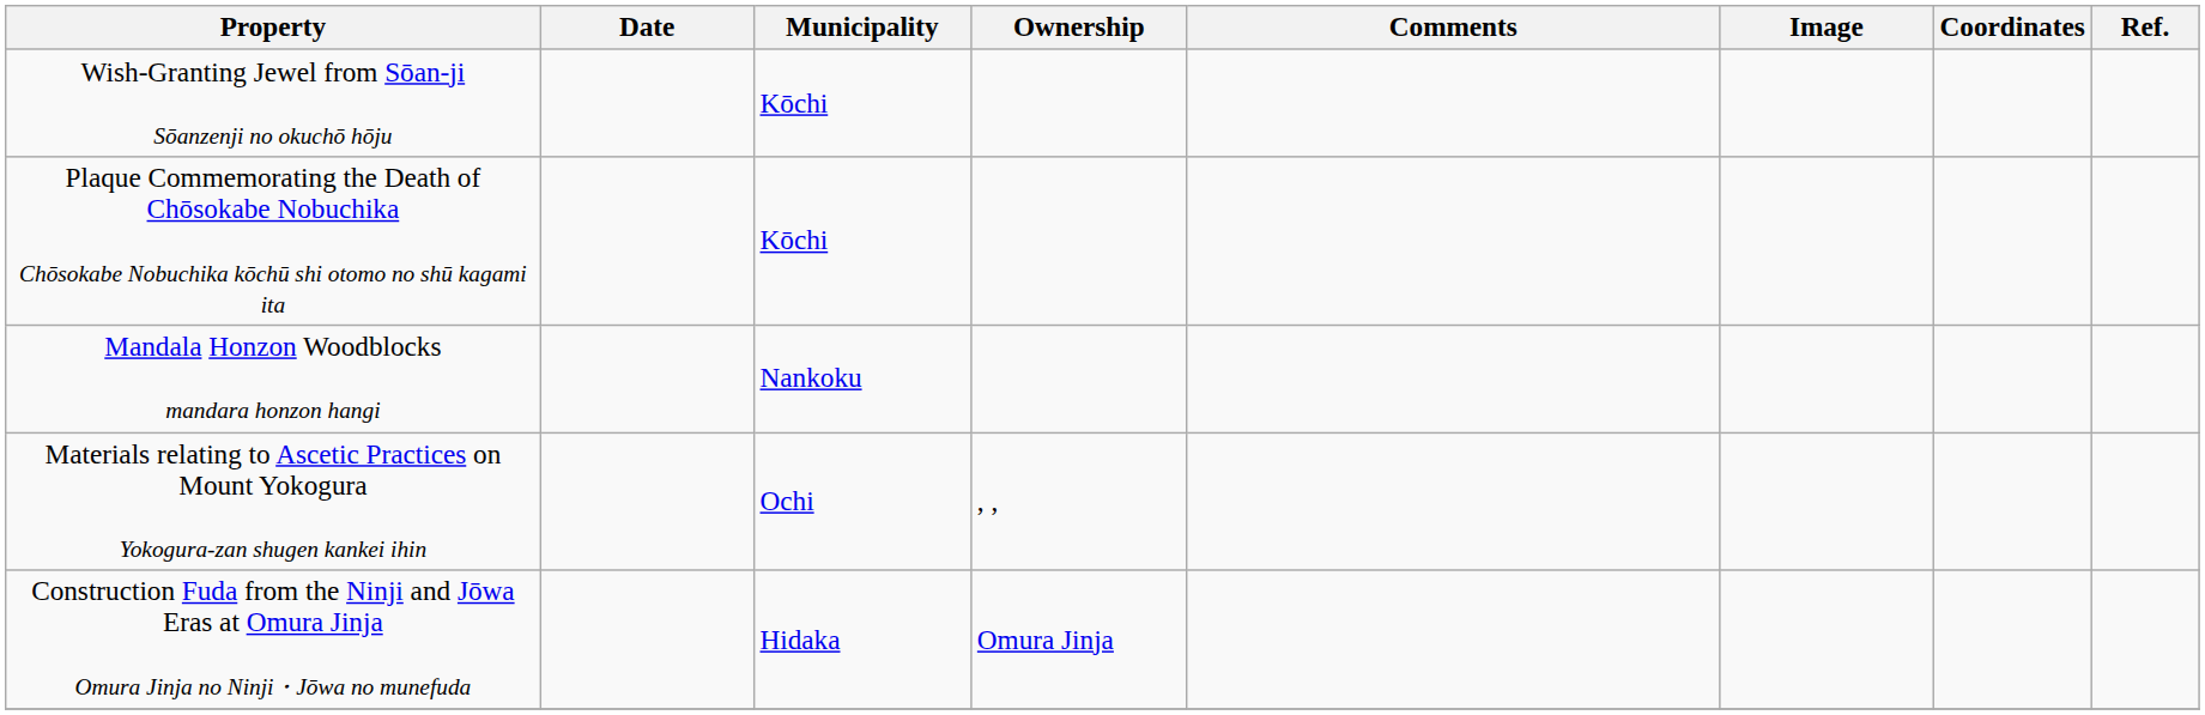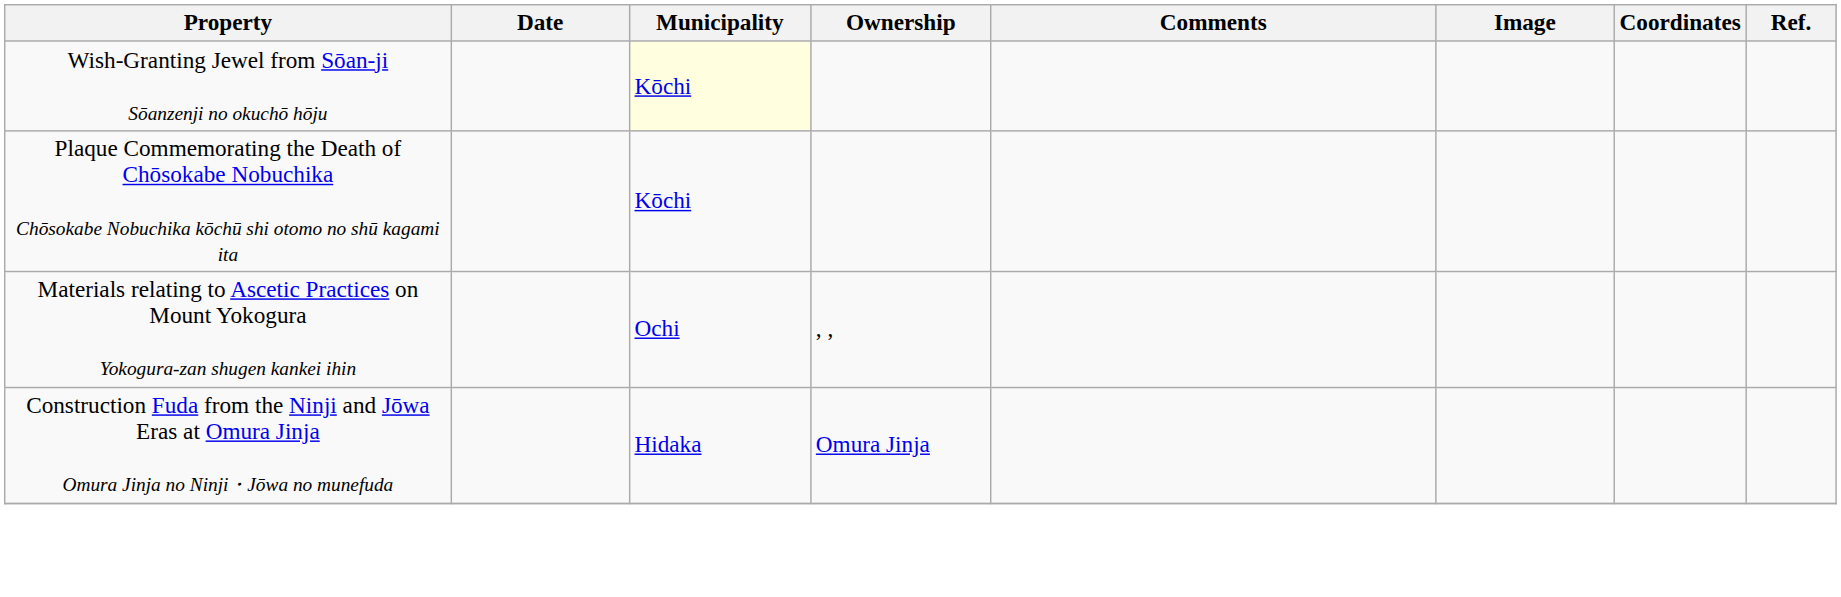 <table class="wikitable sortable"  style="width:100%;">
 <tr>
 <th width="25%" align="left">Property</th>
 <th width="10%" align="left">Date</th>
 <th width="10%" align="left">Municipality</th>
 <th width="10%" align="left">Ownership</th>
 <th width="25%" align="left" class="unsortable">Comments</th>
 <th width="10%" align="left" class="unsortable">Image</th>
 <th width="5%" align="left" class="unsortable">Coordinates</th>
 <th width="5%" align="left" class="unsortable">Ref.</th>
 </tr>
 <tr>
 <td align="center">Wish-Granting Jewel from <a href='#'>Sōan-ji</a><br><br><small><em>Sōanzenji no okuchō hōju</em></small></td>
 <td></td>
-<td><a href='#'>Kōchi</a></td>
+<td style="background: lightyellow;"><a href='#'>Kōchi</a></td>
 <td></td>
 <td></td>
 <td></td>
 <td></td>
 <td></td>
 </tr>
 <tr>
 <td align="center">Plaque Commemorating the Death of <a href='#'>Chōsokabe Nobuchika</a><br><br><small><em>Chōsokabe Nobuchika kōchū shi otomo no shū kagami ita</em></small></td>
 <td></td>
 <td><a href='#'>Kōchi</a></td>
-<td></td>
-<td></td>
-<td></td>
-<td></td>
-<td></td>
-</tr>
-<tr>
-<td align="center"><a href='#'>Mandala</a> <a href='#'>Honzon</a> Woodblocks<br><br><small><em>mandara honzon hangi</em></small></td>
-<td></td>
-<td><a href='#'>Nankoku</a></td>
 <td></td>
 <td></td>
 <td></td>
 <td></td>
 <td></td>
 </tr>
 <tr>
 <td align="center">Materials relating to <a href='#'>Ascetic Practices</a> on Mount Yokogura<br><br><small><em>Yokogura-zan shugen kankei ihin</em></small></td>
 <td></td>
 <td><a href='#'>Ochi</a></td>
 <td>, , </td>
 <td></td>
 <td></td>
 <td></td>
 <td></td>
 </tr>
 <tr>
 <td align="center">Construction <a href='#'>Fuda</a> from the <a href='#'>Ninji</a> and <a href='#'>Jōwa</a> Eras at <a href='#'>Omura Jinja</a><br><br><small><em>Omura Jinja no Ninji・Jōwa no munefuda</em></small></td>
 <td></td>
 <td><a href='#'>Hidaka</a></td>
 <td><a href='#'>Omura Jinja</a></td>
 <td></td>
 <td></td>
 <td></td>
 <td></td>
 </tr>
 <tr>
 </tr>
 </table>
